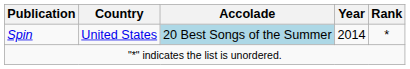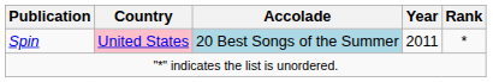 <table class="wikitable">
 <tr>
 <th scope="col">Publication</th>
 <th scope="col">Country</th>
 <th scope="col">Accolade</th>
 <th scope="col">Year</th>
 <th scope="col">Rank</th>
 </tr>
 <tr>
 <td scope="row"><em><a href='#'>Spin</a></em></td>
-<td><a href='#'>United States</a></td>
+<td style="background: pink;"><a href='#'>United States</a></td>
 <td style="background: lightblue;">20 Best Songs of the Summer</td>
-<td>2014</td>
+<td>2011</td>
 <td align=center>*</td>
 </tr>
 <tr>
 <td colspan=5 style="text-align:center;"><small>"*" indicates the list is unordered.</small></td>
 </tr>
 </table>
